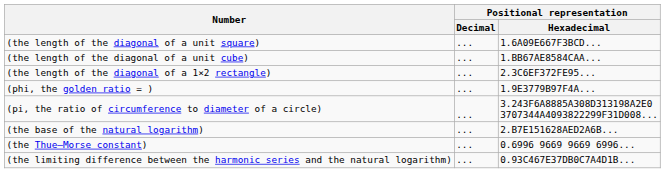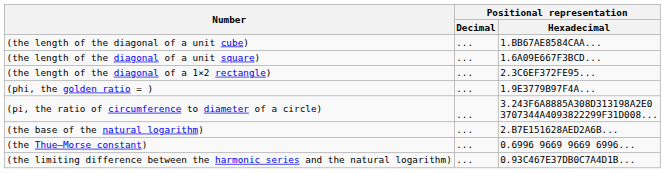 <table class="wikitable">
 <tr>
 <th rowspan=2>Number</th>
 <th colspan=2>Positional representation</th>
 </tr>
 <tr>
 <th>Decimal</th>
 <th>Hexadecimal</th>
 </tr>
 <tr>
+<td><a href='#'></a> (the length of the diagonal of a unit <a href='#'>cube</a>)</td>
+<td>...</td>
+<td>1.BB67AE8584CAA...</td>
+</tr>
+<tr>
 <td><a href='#'></a> (the length of the <a href='#'>diagonal</a> of a unit <a href='#'>square</a>)</td>
 <td>...</td>
 <td>1.6A09E667F3BCD...</td>
-</tr>
-<tr>
-<td><a href='#'></a> (the length of the diagonal of a unit <a href='#'>cube</a>)</td>
-<td>...</td>
-<td>1.BB67AE8584CAA...</td>
 </tr>
 <tr>
 <td><a href='#'></a> (the length of the <a href='#'>diagonal</a> of a 1×2 <a href='#'>rectangle</a>)</td>
 <td>...</td>
 <td>2.3C6EF372FE95...</td>
 </tr>
 <tr>
 <td> (phi, the <a href='#'>golden ratio</a> = )</td>
 <td>...</td>
 <td>1.9E3779B97F4A...</td>
 </tr>
 <tr>
 <td> (pi, the ratio of <a href='#'>circumference</a> to <a href='#'>diameter</a> of a circle)</td>
 <td><br>...</td>
 <td>3.243F6A8885A308D313198A2E0<br>3707344A4093822299F31D008...</td>
 </tr>
 <tr>
 <td> (the base of the <a href='#'>natural logarithm</a>)</td>
 <td>...</td>
 <td>2.B7E151628AED2A6B...</td>
 </tr>
 <tr>
 <td> (the <a href='#'>Thue–Morse constant</a>)</td>
 <td>...</td>
 <td>0.6996 9669 9669 6996...</td>
 </tr>
 <tr>
 <td> (the limiting difference between the <a href='#'>harmonic series</a> and the natural logarithm)</td>
 <td>...</td>
 <td>0.93C467E37DB0C7A4D1B...</td>
 </tr>
 </table>
